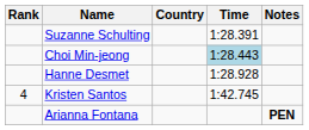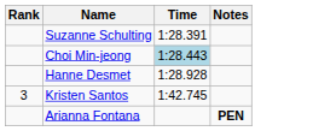 <table class="wikitable sortable" style="text-align:center">
 <tr>
 <th>Rank</th>
 <th>Name</th>
-<th>Country</th>
 <th>Time</th>
 <th>Notes</th>
 </tr>
 <tr>
 <td></td>
 <td align=left><a href='#'>Suzanne Schulting</a></td>
-<td align=left></td>
 <td>1:28.391</td>
 <td></td>
 </tr>
 <tr>
 <td></td>
 <td align=left><a href='#'>Choi Min-jeong</a></td>
-<td align=left></td>
 <td style="background: lightblue;">1:28.443</td>
 <td></td>
 </tr>
 <tr>
 <td></td>
 <td align=left><a href='#'>Hanne Desmet</a></td>
-<td align=left></td>
 <td>1:28.928</td>
 <td></td>
 </tr>
 <tr>
-<td>4</td>
+<td>3</td>
 <td align=left><a href='#'>Kristen Santos</a></td>
-<td align=left></td>
 <td>1:42.745</td>
 <td></td>
 </tr>
 <tr>
 <td></td>
 <td align=left><a href='#'>Arianna Fontana</a></td>
-<td align=left></td>
 <td></td>
 <td><strong>PEN</strong></td>
 </tr>
 </table>
